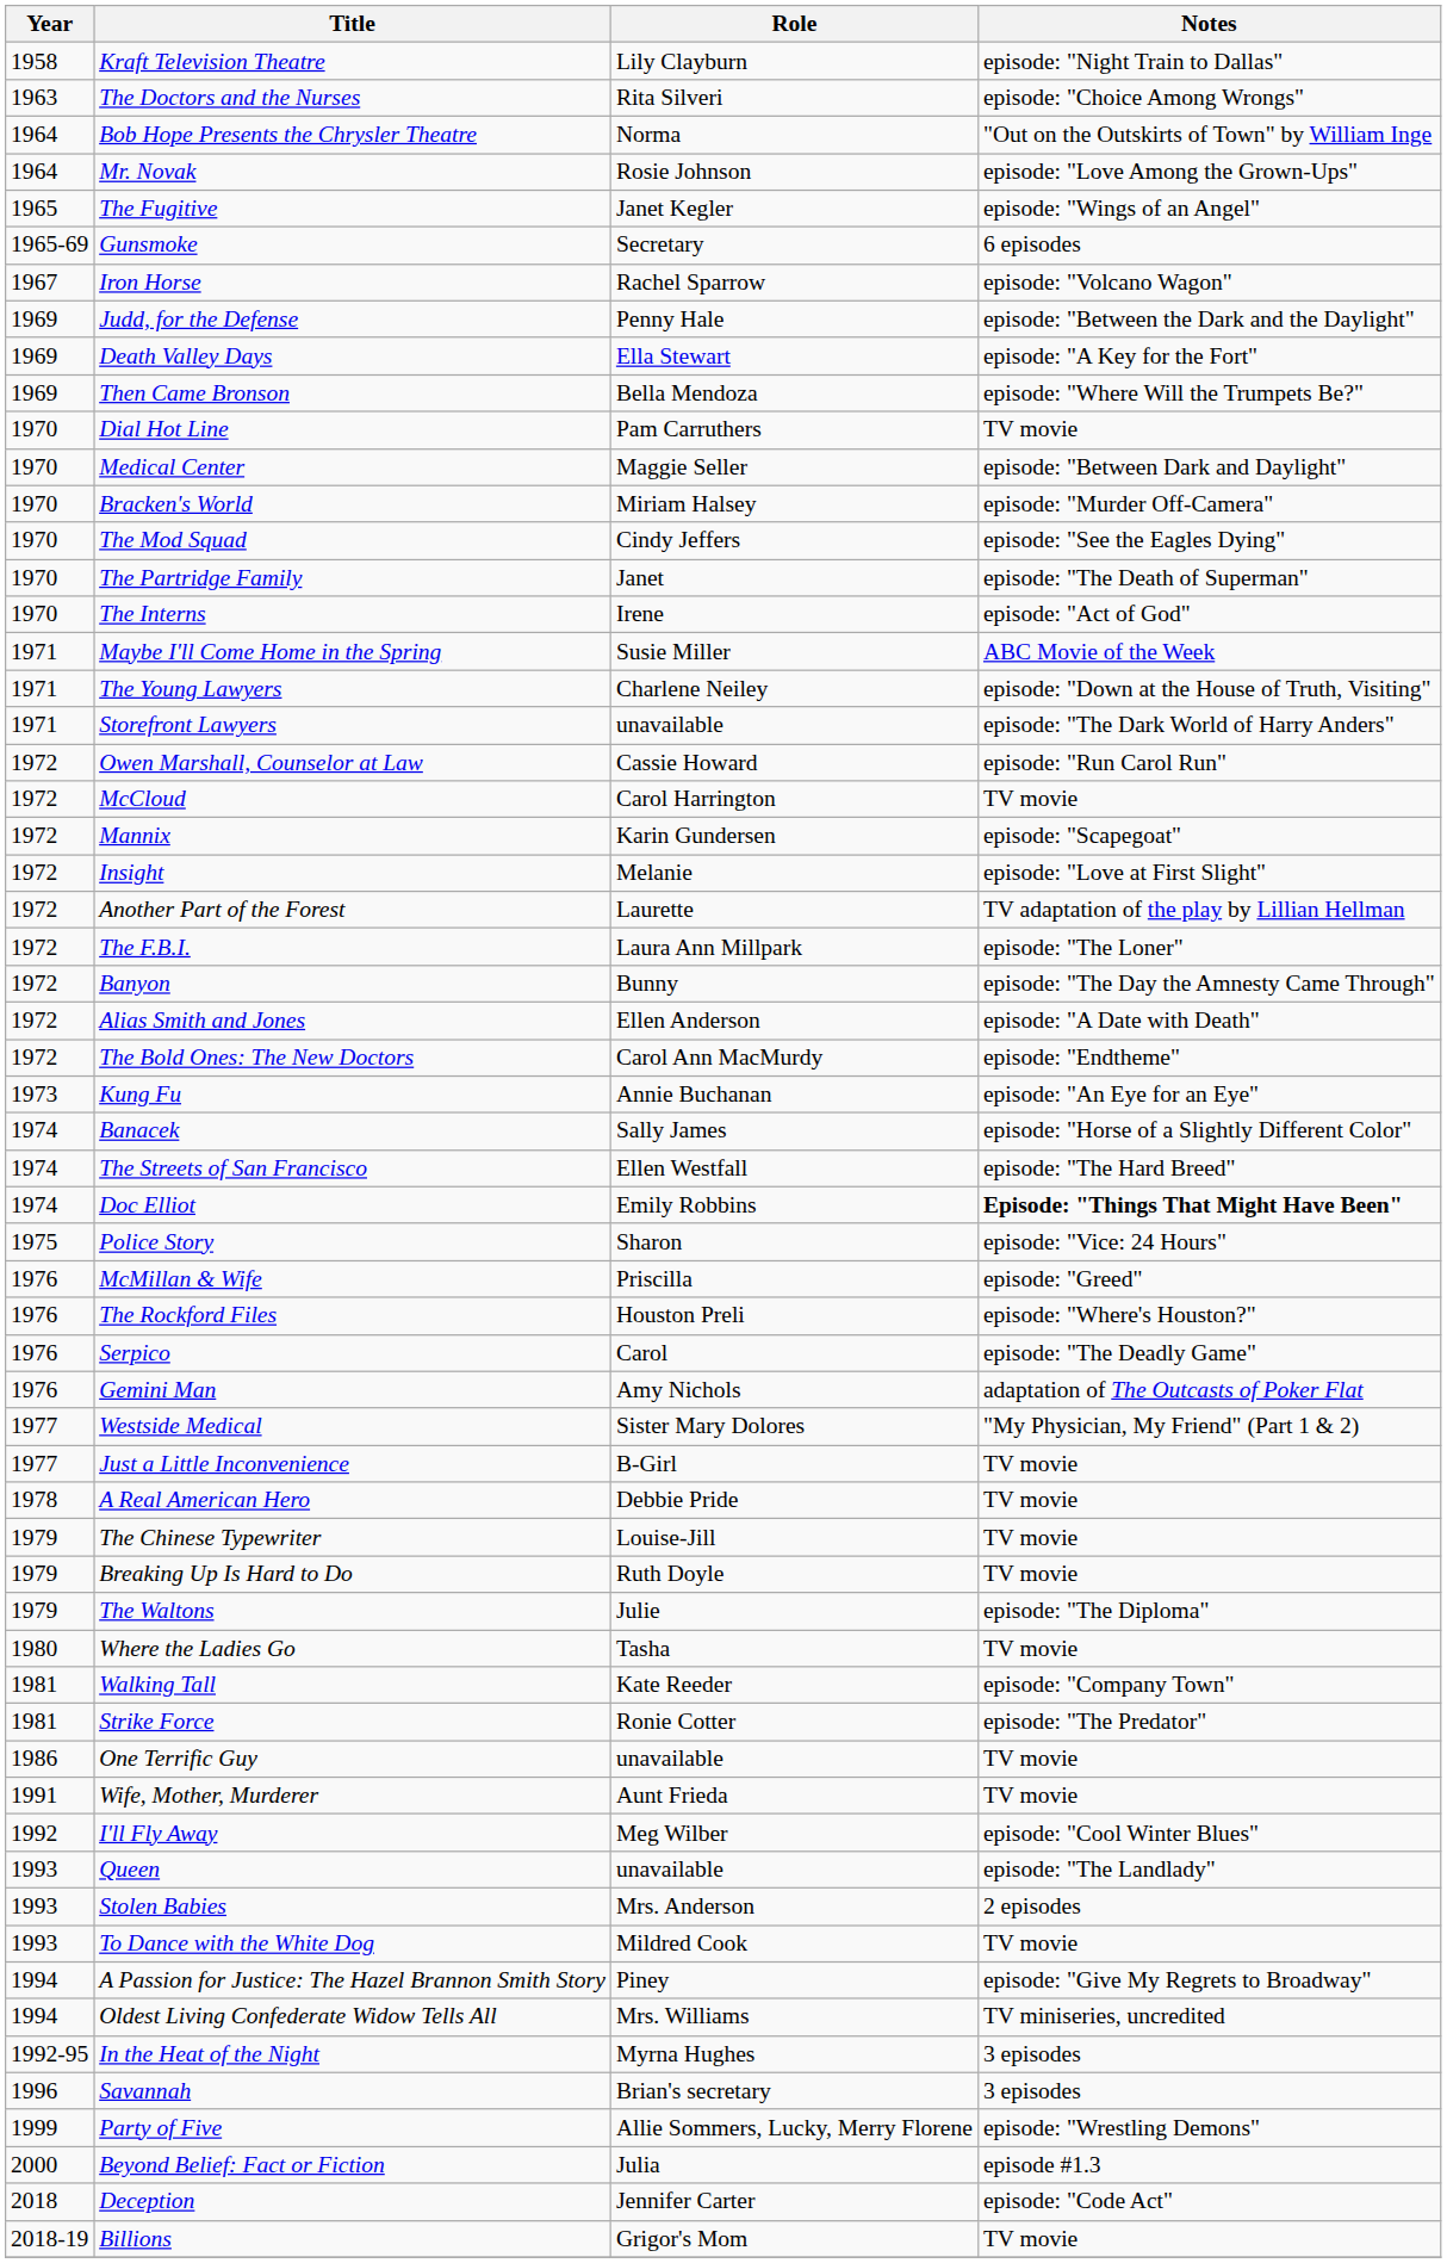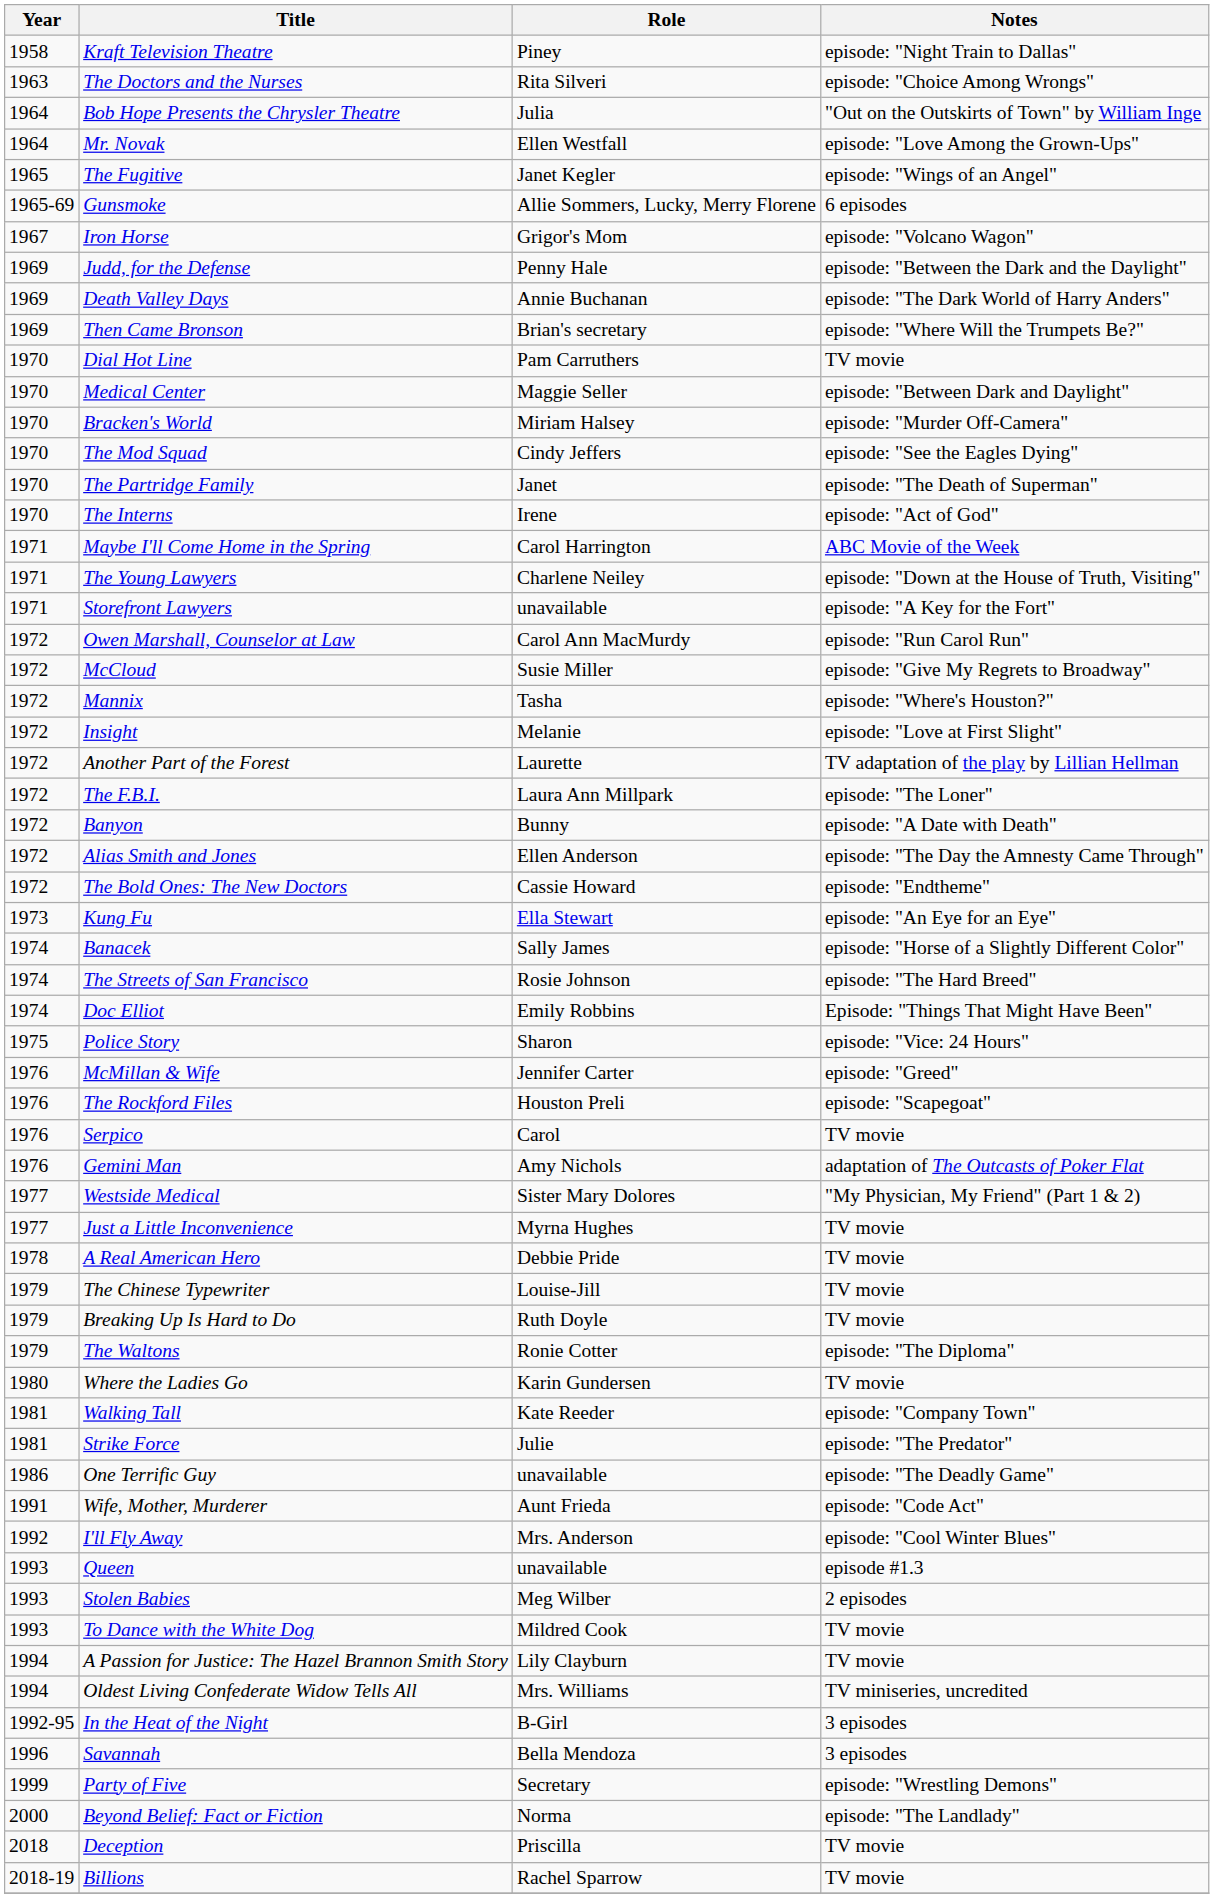 <table class="wikitable">
 <tr>
 <th>Year</th>
 <th>Title</th>
 <th>Role</th>
 <th>Notes</th>
 </tr>
 <tr>
 <td>1958</td>
 <td><em><a href='#'>Kraft Television Theatre</a></em></td>
-<td>Lily Clayburn</td>
+<td>Piney</td>
 <td>episode: "Night Train to Dallas"</td>
 </tr>
 <tr>
 <td>1963</td>
 <td><em><a href='#'>The Doctors and the Nurses</a></em></td>
 <td>Rita Silveri</td>
 <td>episode:  "Choice Among Wrongs"</td>
 </tr>
 <tr>
 <td>1964</td>
 <td><em><a href='#'>Bob Hope Presents the Chrysler Theatre</a></em></td>
-<td>Norma</td>
+<td>Julia</td>
 <td>"Out on the Outskirts of Town" by <a href='#'>William Inge</a></td>
 </tr>
 <tr>
 <td>1964</td>
 <td><em><a href='#'>Mr. Novak</a></em></td>
-<td>Rosie Johnson</td>
+<td>Ellen Westfall</td>
 <td>episode: "Love Among the Grown-Ups"</td>
 </tr>
 <tr>
 <td>1965</td>
 <td><em><a href='#'>The Fugitive</a></em></td>
 <td>Janet Kegler</td>
 <td>episode: "Wings of an Angel"</td>
 </tr>
 <tr>
 <td>1965-69</td>
 <td><em><a href='#'>Gunsmoke</a></em></td>
-<td>Secretary</td>
+<td>Allie Sommers, Lucky, Merry Florene</td>
 <td>6 episodes</td>
 </tr>
 <tr>
 <td>1967</td>
 <td><em><a href='#'>Iron Horse</a></em></td>
-<td>Rachel Sparrow</td>
+<td>Grigor's Mom</td>
 <td>episode: "Volcano Wagon"</td>
 </tr>
 <tr>
 <td>1969</td>
 <td><em><a href='#'>Judd, for the Defense</a></em></td>
 <td>Penny Hale</td>
 <td>episode: "Between the Dark and the Daylight"</td>
 </tr>
 <tr>
 <td>1969</td>
 <td><em><a href='#'>Death Valley Days</a></em></td>
-<td><a href='#'>Ella Stewart</a></td>
-<td>episode: "A Key for the Fort"</td>
+<td>Annie Buchanan</td>
+<td>episode: "The Dark World of Harry Anders"</td>
 </tr>
 <tr>
 <td>1969</td>
 <td><em><a href='#'>Then Came Bronson</a></em></td>
-<td>Bella Mendoza</td>
+<td>Brian's secretary</td>
 <td>episode: "Where Will the Trumpets Be?"</td>
 </tr>
 <tr>
 <td>1970</td>
 <td><em><a href='#'>Dial Hot Line</a></em></td>
 <td>Pam Carruthers</td>
 <td>TV movie</td>
 </tr>
 <tr>
 <td>1970</td>
 <td><em><a href='#'>Medical Center</a></em></td>
 <td>Maggie Seller</td>
 <td>episode: "Between Dark and Daylight"</td>
 </tr>
 <tr>
 <td>1970</td>
 <td><em><a href='#'>Bracken's World</a></em></td>
 <td>Miriam Halsey</td>
 <td>episode: "Murder Off-Camera"</td>
 </tr>
 <tr>
 <td>1970</td>
 <td><em><a href='#'>The Mod Squad</a></em></td>
 <td>Cindy Jeffers</td>
 <td>episode: "See the Eagles Dying"</td>
 </tr>
 <tr>
 <td>1970</td>
 <td><em><a href='#'>The Partridge Family</a></em></td>
 <td>Janet</td>
 <td>episode: "The Death of Superman"</td>
 </tr>
 <tr>
 <td>1970</td>
 <td><em><a href='#'>The Interns</a></em></td>
 <td>Irene</td>
 <td>episode: "Act of God"</td>
 </tr>
 <tr>
 <td>1971</td>
 <td><em><a href='#'>Maybe I'll Come Home in the Spring</a></em></td>
-<td>Susie Miller</td>
+<td>Carol Harrington</td>
 <td><a href='#'>ABC Movie of the Week</a></td>
 </tr>
 <tr>
 <td>1971</td>
 <td><em><a href='#'>The Young Lawyers</a></em></td>
 <td>Charlene Neiley</td>
 <td>episode: "Down at the House of Truth, Visiting"</td>
 </tr>
 <tr>
 <td>1971</td>
 <td><em><a href='#'>Storefront Lawyers</a></em></td>
 <td>unavailable</td>
-<td>episode: "The Dark World of Harry Anders"</td>
+<td>episode: "A Key for the Fort"</td>
 </tr>
 <tr>
 <td>1972</td>
 <td><em><a href='#'>Owen Marshall, Counselor at Law</a></em></td>
-<td>Cassie Howard</td>
+<td>Carol Ann MacMurdy</td>
 <td>episode: "Run Carol Run"</td>
 </tr>
 <tr>
 <td>1972</td>
 <td><em><a href='#'>McCloud</a></em></td>
-<td>Carol Harrington</td>
-<td>TV movie</td>
+<td>Susie Miller</td>
+<td>episode: "Give My Regrets to Broadway"</td>
 </tr>
 <tr>
 <td>1972</td>
 <td><em><a href='#'>Mannix</a></em></td>
-<td>Karin Gundersen</td>
-<td>episode: "Scapegoat"</td>
+<td>Tasha</td>
+<td>episode: "Where's Houston?"</td>
 </tr>
 <tr>
 <td>1972</td>
 <td><em><a href='#'>Insight</a></em></td>
 <td>Melanie</td>
 <td>episode: "Love at First Slight"</td>
 </tr>
 <tr>
 <td>1972</td>
 <td><em>Another Part of the Forest</em></td>
 <td>Laurette</td>
 <td>TV adaptation of <a href='#'>the play</a> by <a href='#'>Lillian Hellman</a></td>
 </tr>
 <tr>
 <td>1972</td>
 <td><em><a href='#'>The F.B.I.</a></em></td>
 <td>Laura Ann Millpark</td>
 <td>episode: "The Loner"</td>
 </tr>
 <tr>
 <td>1972</td>
 <td><em><a href='#'>Banyon</a></em></td>
 <td>Bunny</td>
-<td>episode: "The Day the Amnesty Came Through"</td>
+<td>episode: "A Date with Death"</td>
 </tr>
 <tr>
 <td>1972</td>
 <td><em><a href='#'>Alias Smith and Jones</a></em></td>
 <td>Ellen Anderson</td>
-<td>episode: "A Date with Death"</td>
+<td>episode: "The Day the Amnesty Came Through"</td>
 </tr>
 <tr>
 <td>1972</td>
 <td><em><a href='#'>The Bold Ones: The New Doctors</a></em></td>
-<td>Carol Ann MacMurdy</td>
+<td>Cassie Howard</td>
 <td>episode: "Endtheme"</td>
 </tr>
 <tr>
 <td>1973</td>
 <td><em><a href='#'>Kung Fu</a></em></td>
-<td>Annie Buchanan</td>
+<td><a href='#'>Ella Stewart</a></td>
 <td>episode: "An Eye for an Eye"</td>
 </tr>
 <tr>
 <td>1974</td>
 <td><em><a href='#'>Banacek</a></em></td>
 <td>Sally James</td>
 <td>episode: "Horse of a Slightly Different Color"</td>
 </tr>
 <tr>
 <td>1974</td>
 <td><em><a href='#'>The Streets of San Francisco</a></em></td>
-<td>Ellen Westfall</td>
+<td>Rosie Johnson</td>
 <td>episode: "The Hard Breed"</td>
 </tr>
 <tr>
 <td>1974</td>
 <td><em><a href='#'>Doc Elliot</a></em></td>
 <td>Emily Robbins</td>
-<td><strong>Episode: "Things That Might Have Been"</strong></td>
+<td>Episode: "Things That Might Have Been"</td>
 </tr>
 <tr>
 <td>1975</td>
 <td><em><a href='#'>Police Story</a></em></td>
 <td>Sharon</td>
 <td>episode: "Vice: 24 Hours"</td>
 </tr>
 <tr>
 <td>1976</td>
 <td><em><a href='#'>McMillan & Wife</a></em></td>
-<td>Priscilla</td>
+<td>Jennifer Carter</td>
 <td>episode: "Greed"</td>
 </tr>
 <tr>
 <td>1976</td>
 <td><em><a href='#'>The Rockford Files</a></em></td>
 <td>Houston Preli</td>
-<td>episode: "Where's Houston?"</td>
+<td>episode: "Scapegoat"</td>
 </tr>
 <tr>
 <td>1976</td>
 <td><em><a href='#'>Serpico</a></em></td>
 <td>Carol</td>
-<td>episode: "The Deadly Game"</td>
+<td>TV movie</td>
 </tr>
 <tr>
 <td>1976</td>
 <td><em><a href='#'>Gemini Man</a></em></td>
 <td>Amy Nichols</td>
 <td>adaptation of <em><a href='#'>The Outcasts of Poker Flat</a></em></td>
 </tr>
 <tr>
 <td>1977</td>
 <td><em><a href='#'>Westside Medical</a></em></td>
 <td>Sister Mary Dolores</td>
 <td>"My Physician, My Friend" (Part 1 & 2)</td>
 </tr>
 <tr>
 <td>1977</td>
 <td><em><a href='#'>Just a Little Inconvenience</a></em></td>
-<td>B-Girl</td>
+<td>Myrna Hughes</td>
 <td>TV movie</td>
 </tr>
 <tr>
 <td>1978</td>
 <td><em><a href='#'>A Real American Hero</a></em></td>
 <td>Debbie Pride</td>
 <td>TV movie</td>
 </tr>
 <tr>
 <td>1979</td>
 <td><em>The Chinese Typewriter</em></td>
 <td>Louise-Jill</td>
 <td>TV movie</td>
 </tr>
 <tr>
 <td>1979</td>
 <td><em>Breaking Up Is Hard to Do</em></td>
 <td>Ruth Doyle</td>
 <td>TV movie</td>
 </tr>
 <tr>
 <td>1979</td>
 <td><em><a href='#'>The Waltons</a></em></td>
-<td>Julie</td>
+<td>Ronie Cotter</td>
 <td>episode: "The Diploma"</td>
 </tr>
 <tr>
 <td>1980</td>
 <td><em>Where the Ladies Go</em></td>
-<td>Tasha</td>
+<td>Karin Gundersen</td>
 <td>TV movie</td>
 </tr>
 <tr>
 <td>1981</td>
 <td><em><a href='#'>Walking Tall</a></em></td>
 <td>Kate Reeder</td>
 <td>episode: "Company Town"</td>
 </tr>
 <tr>
 <td>1981</td>
 <td><em><a href='#'>Strike Force</a></em></td>
-<td>Ronie Cotter</td>
+<td>Julie</td>
 <td>episode: "The Predator"</td>
 </tr>
 <tr>
 <td>1986</td>
 <td><em>One Terrific Guy</em></td>
 <td>unavailable</td>
-<td>TV movie</td>
+<td>episode: "The Deadly Game"</td>
 </tr>
 <tr>
 <td>1991</td>
 <td><em>Wife, Mother, Murderer</em></td>
 <td>Aunt Frieda</td>
-<td>TV movie</td>
+<td>episode: "Code Act"</td>
 </tr>
 <tr>
 <td>1992</td>
 <td><em><a href='#'>I'll Fly Away</a></em></td>
-<td>Meg Wilber</td>
+<td>Mrs. Anderson</td>
 <td>episode: "Cool Winter Blues"</td>
 </tr>
 <tr>
 <td>1993</td>
 <td><em><a href='#'>Queen</a></em></td>
 <td>unavailable</td>
-<td>episode: "The Landlady"</td>
+<td>episode #1.3</td>
 </tr>
 <tr>
 <td>1993</td>
 <td><em><a href='#'>Stolen Babies</a></em></td>
-<td>Mrs. Anderson</td>
+<td>Meg Wilber</td>
 <td>2 episodes</td>
 </tr>
 <tr>
 <td>1993</td>
 <td><em><a href='#'>To Dance with the White Dog</a></em></td>
 <td>Mildred Cook</td>
 <td>TV movie</td>
 </tr>
 <tr>
 <td>1994</td>
 <td><em>A Passion for Justice: The Hazel Brannon Smith Story</em></td>
-<td>Piney</td>
-<td>episode: "Give My Regrets to Broadway"</td>
+<td>Lily Clayburn</td>
+<td>TV movie</td>
 </tr>
 <tr>
 <td>1994</td>
 <td><em>Oldest Living Confederate Widow Tells All</em></td>
 <td>Mrs. Williams</td>
 <td>TV miniseries, uncredited</td>
 </tr>
 <tr>
 <td>1992-95</td>
 <td><em><a href='#'>In the Heat of the Night</a></em></td>
-<td>Myrna Hughes</td>
+<td>B-Girl</td>
 <td>3 episodes</td>
 </tr>
 <tr>
 <td>1996</td>
 <td><em><a href='#'>Savannah</a></em></td>
-<td>Brian's secretary</td>
+<td>Bella Mendoza</td>
 <td>3 episodes</td>
 </tr>
 <tr>
 <td>1999</td>
 <td><em><a href='#'>Party of Five</a></em></td>
-<td>Allie Sommers, Lucky, Merry Florene</td>
+<td>Secretary</td>
 <td>episode: "Wrestling Demons"</td>
 </tr>
 <tr>
 <td>2000</td>
 <td><em><a href='#'>Beyond Belief: Fact or Fiction</a></em></td>
-<td>Julia</td>
-<td>episode #1.3</td>
+<td>Norma</td>
+<td>episode: "The Landlady"</td>
 </tr>
 <tr>
 <td>2018</td>
 <td><em><a href='#'>Deception</a></em></td>
-<td>Jennifer Carter</td>
-<td>episode: "Code Act"</td>
+<td>Priscilla</td>
+<td>TV movie</td>
 </tr>
 <tr>
 <td>2018-19</td>
 <td><em><a href='#'>Billions</a></em></td>
-<td>Grigor's Mom</td>
+<td>Rachel Sparrow</td>
 <td>TV movie</td>
 </tr>
 <tr>
 </tr>
 </table>
